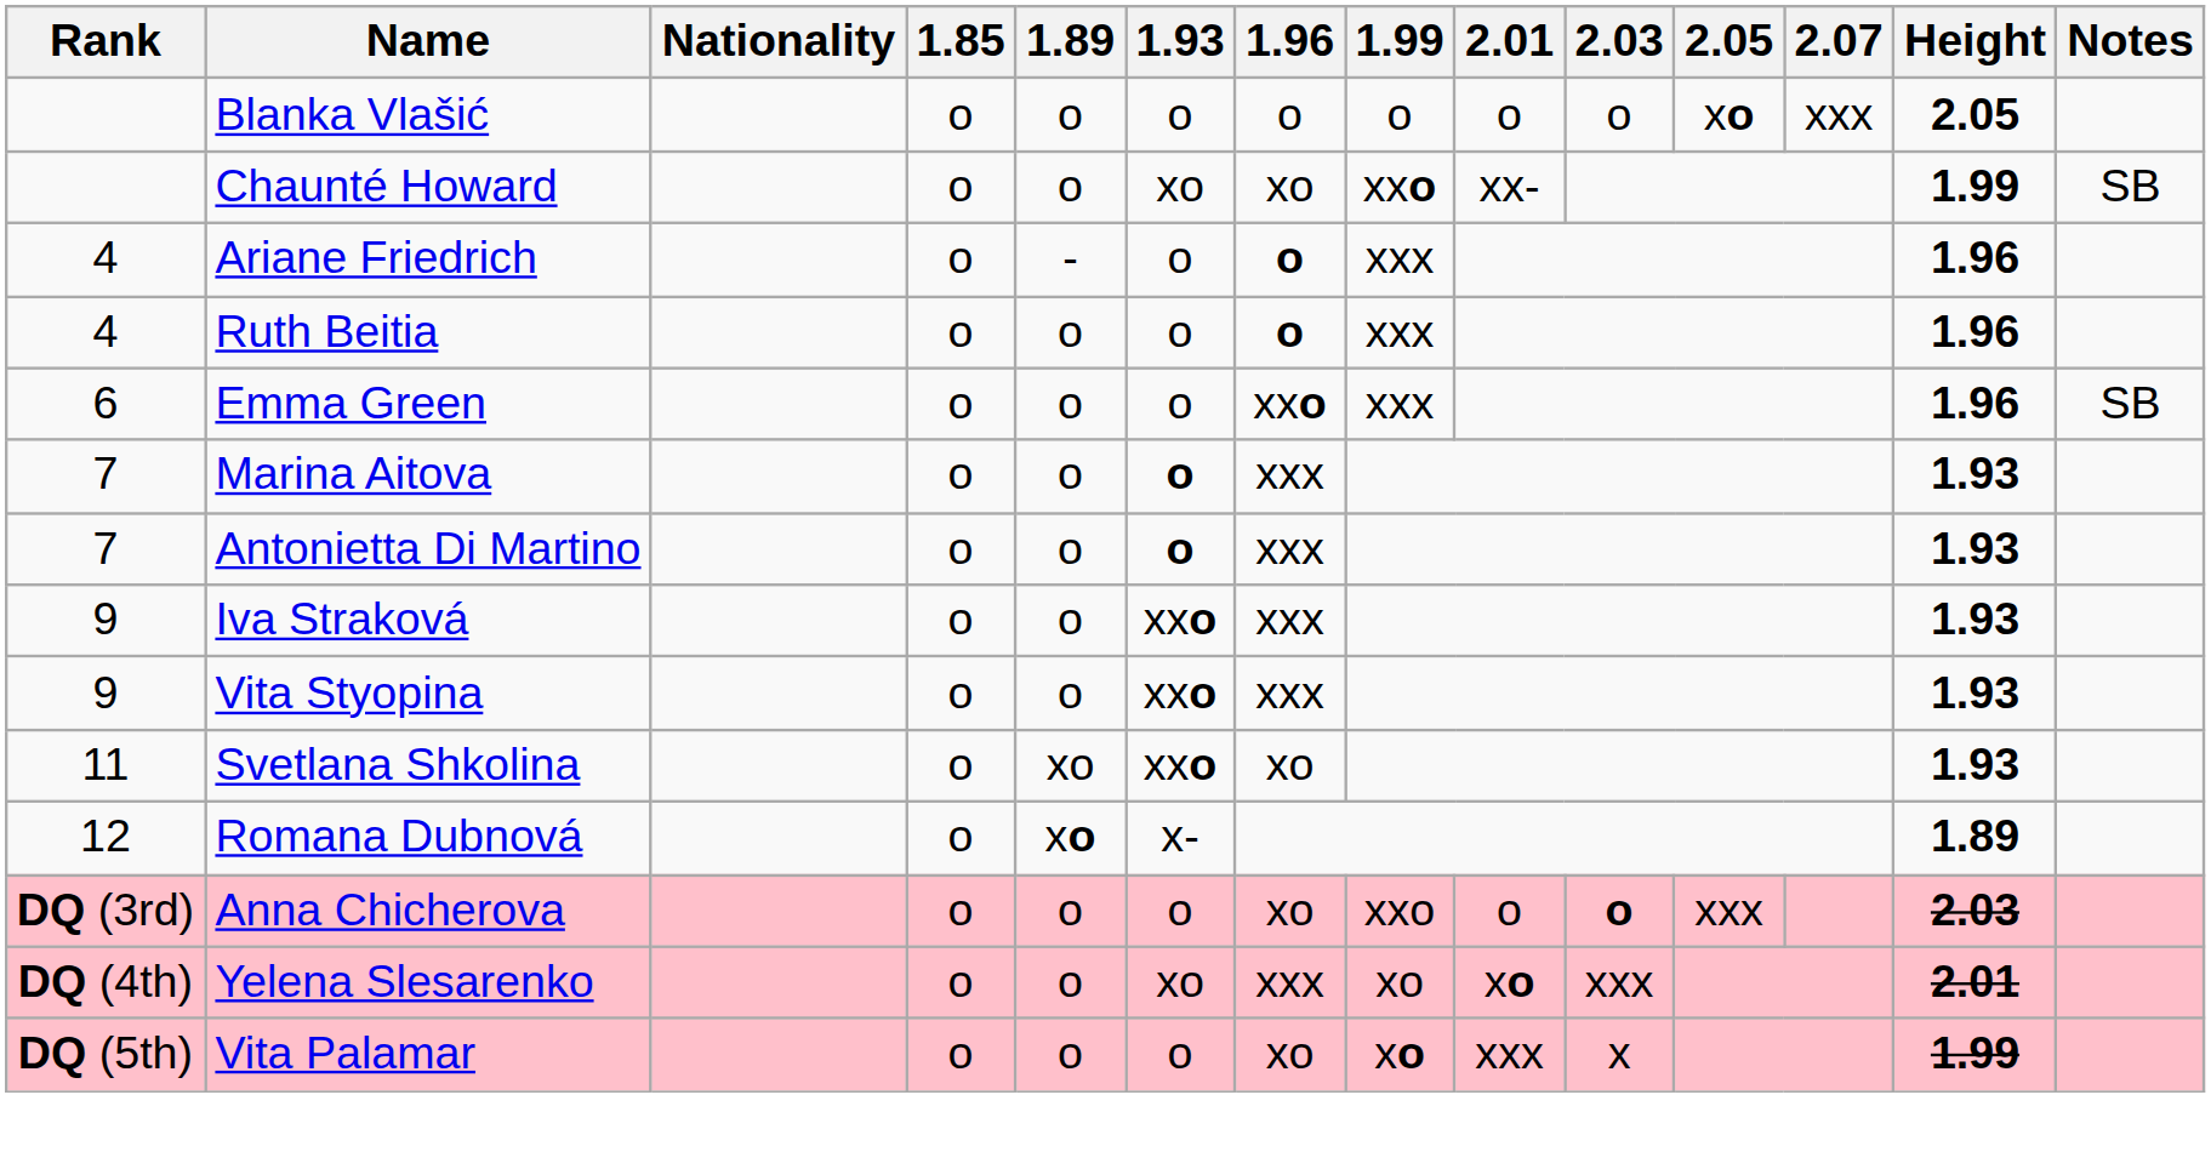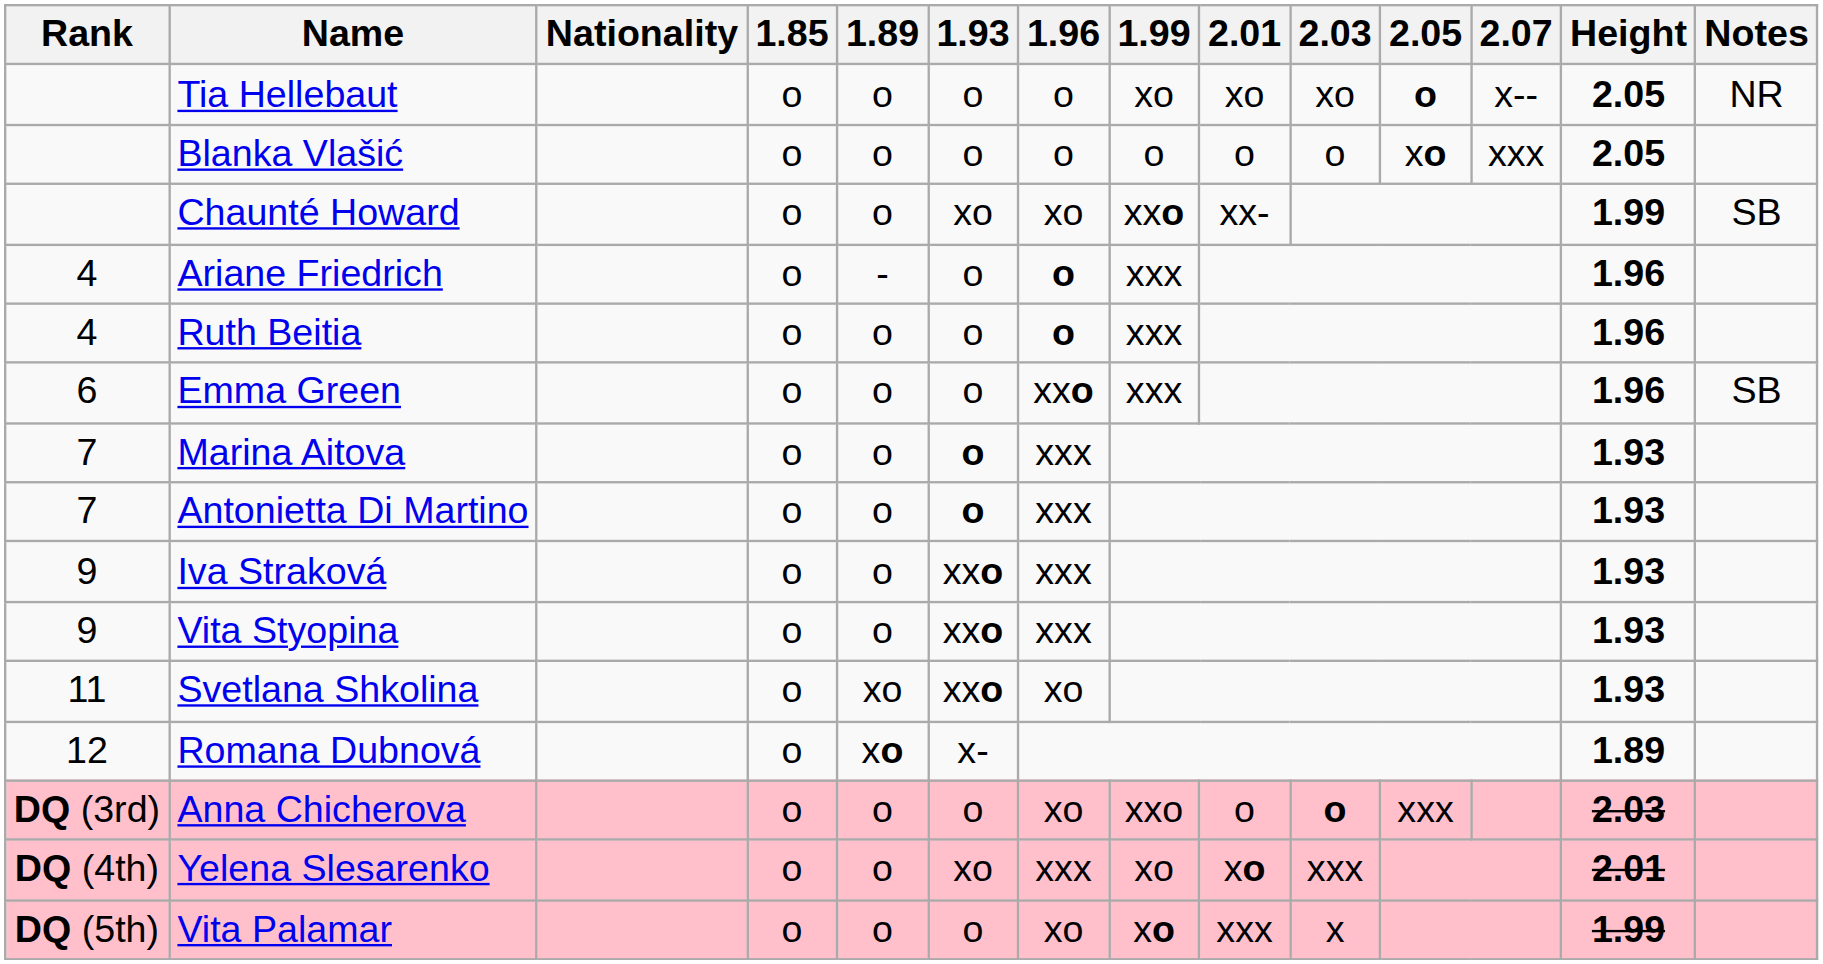 <table class="wikitable sortable" border="1" style="text-align:center">
 <tr>
 <th>Rank</th>
 <th>Name</th>
 <th>Nationality</th>
 <th>1.85</th>
 <th>1.89</th>
 <th>1.93</th>
 <th>1.96</th>
 <th>1.99</th>
 <th>2.01</th>
 <th>2.03</th>
 <th>2.05</th>
 <th>2.07</th>
 <th>Height</th>
 <th>Notes</th>
+</tr>
+<tr>
+<td></td>
+<td align="left"><a href='#'>Tia Hellebaut</a></td>
+<td align="left"></td>
+<td>o</td>
+<td>o</td>
+<td>o</td>
+<td>o</td>
+<td>xo</td>
+<td>xo</td>
+<td>xo</td>
+<td><strong>o</strong></td>
+<td>x--</td>
+<td><strong>2.05</strong></td>
+<td>NR</td>
 </tr>
 <tr>
 <td></td>
 <td align="left"><a href='#'>Blanka Vlašić</a></td>
 <td align="left"></td>
 <td>o</td>
 <td>o</td>
 <td>o</td>
 <td>o</td>
 <td>o</td>
 <td>o</td>
 <td>o</td>
 <td>x<strong>o</strong></td>
 <td>xxx</td>
 <td><strong>2.05</strong></td>
 <td></td>
 </tr>
 <tr>
 <td></td>
 <td align="left"><a href='#'>Chaunté Howard</a></td>
 <td align="left"></td>
 <td>o</td>
 <td>o</td>
 <td>xo</td>
 <td>xo</td>
 <td>xx<strong>o</strong></td>
 <td>xx-</td>
 <td colspan="3"></td>
 <td><strong>1.99</strong></td>
 <td>SB</td>
 </tr>
 <tr>
 <td>4</td>
 <td align="left"><a href='#'>Ariane Friedrich</a></td>
 <td align="left"></td>
 <td>o</td>
 <td>-</td>
 <td>o</td>
 <td><strong>o</strong></td>
 <td>xxx</td>
 <td colspan="4"></td>
 <td><strong>1.96</strong></td>
 <td></td>
 </tr>
 <tr>
 <td>4</td>
 <td align="left"><a href='#'>Ruth Beitia</a></td>
 <td align="left"></td>
 <td>o</td>
 <td>o</td>
 <td>o</td>
 <td><strong>o</strong></td>
 <td>xxx</td>
 <td colspan="4"></td>
 <td><strong>1.96</strong></td>
 <td></td>
 </tr>
 <tr>
 <td>6</td>
 <td align="left"><a href='#'>Emma Green</a></td>
 <td align="left"></td>
 <td>o</td>
 <td>o</td>
 <td>o</td>
 <td>xx<strong>o</strong></td>
 <td>xxx</td>
 <td colspan="4"></td>
 <td><strong>1.96</strong></td>
 <td>SB</td>
 </tr>
 <tr>
 <td>7</td>
 <td align="left"><a href='#'>Marina Aitova</a></td>
 <td align="left"></td>
 <td>o</td>
 <td>o</td>
 <td><strong>o</strong></td>
 <td>xxx</td>
 <td colspan="5"></td>
 <td><strong>1.93</strong></td>
 <td></td>
 </tr>
 <tr>
 <td>7</td>
 <td align="left"><a href='#'>Antonietta Di Martino</a></td>
 <td align="left"></td>
 <td>o</td>
 <td>o</td>
 <td><strong>o</strong></td>
 <td>xxx</td>
 <td colspan="5"></td>
 <td><strong>1.93</strong></td>
 <td></td>
 </tr>
 <tr>
 <td>9</td>
 <td align="left"><a href='#'>Iva Straková</a></td>
 <td align="left"></td>
 <td>o</td>
 <td>o</td>
 <td>xx<strong>o</strong></td>
 <td>xxx</td>
 <td colspan="5"></td>
 <td><strong>1.93</strong></td>
 <td></td>
 </tr>
 <tr>
 <td>9</td>
 <td align="left"><a href='#'>Vita Styopina</a></td>
 <td align="left"></td>
 <td>o</td>
 <td>o</td>
 <td>xx<strong>o</strong></td>
 <td>xxx</td>
 <td colspan="5"></td>
 <td><strong>1.93</strong></td>
 <td></td>
 </tr>
 <tr>
 <td>11</td>
 <td align="left"><a href='#'>Svetlana Shkolina</a></td>
 <td align="left"></td>
 <td>o</td>
 <td>xo</td>
 <td>xx<strong>o</strong></td>
 <td>xo</td>
 <td colspan="5"></td>
 <td><strong>1.93</strong></td>
 <td></td>
 </tr>
 <tr>
 <td>12</td>
 <td align="left"><a href='#'>Romana Dubnová</a></td>
 <td align="left"></td>
 <td>o</td>
 <td>x<strong>o</strong></td>
 <td>x-</td>
 <td colspan="6"></td>
 <td><strong>1.89</strong></td>
 <td></td>
 </tr>
 <tr bgcolor=pink>
 <td><strong>DQ</strong> (3rd)</td>
 <td align="left"><a href='#'>Anna Chicherova</a></td>
 <td align="left"></td>
 <td>o</td>
 <td>o</td>
 <td>o</td>
 <td>xo</td>
 <td>xxo</td>
 <td>o</td>
 <td><strong>o</strong></td>
 <td>xxx</td>
 <td></td>
 <td><s><strong>2.03</strong></s></td>
 <td></td>
 </tr>
 <tr bgcolor=pink>
 <td><strong>DQ</strong> (4th)</td>
 <td align="left"><a href='#'>Yelena Slesarenko</a></td>
 <td align="left"></td>
 <td>o</td>
 <td>o</td>
 <td>xo</td>
 <td>xxx</td>
 <td>xo</td>
 <td>x<strong>o</strong></td>
 <td>xxx</td>
 <td colspan="2"></td>
 <td><s><strong>2.01</strong></s></td>
 <td></td>
 </tr>
 <tr bgcolor=pink>
 <td><strong>DQ</strong> (5th)</td>
 <td align="left"><a href='#'>Vita Palamar</a></td>
 <td align="left"></td>
 <td>o</td>
 <td>o</td>
 <td>o</td>
 <td>xo</td>
 <td>x<strong>o</strong></td>
 <td>xxx</td>
 <td>x</td>
 <td colspan="2"></td>
 <td><s><strong>1.99</strong></s></td>
 <td></td>
 </tr>
 </table>
